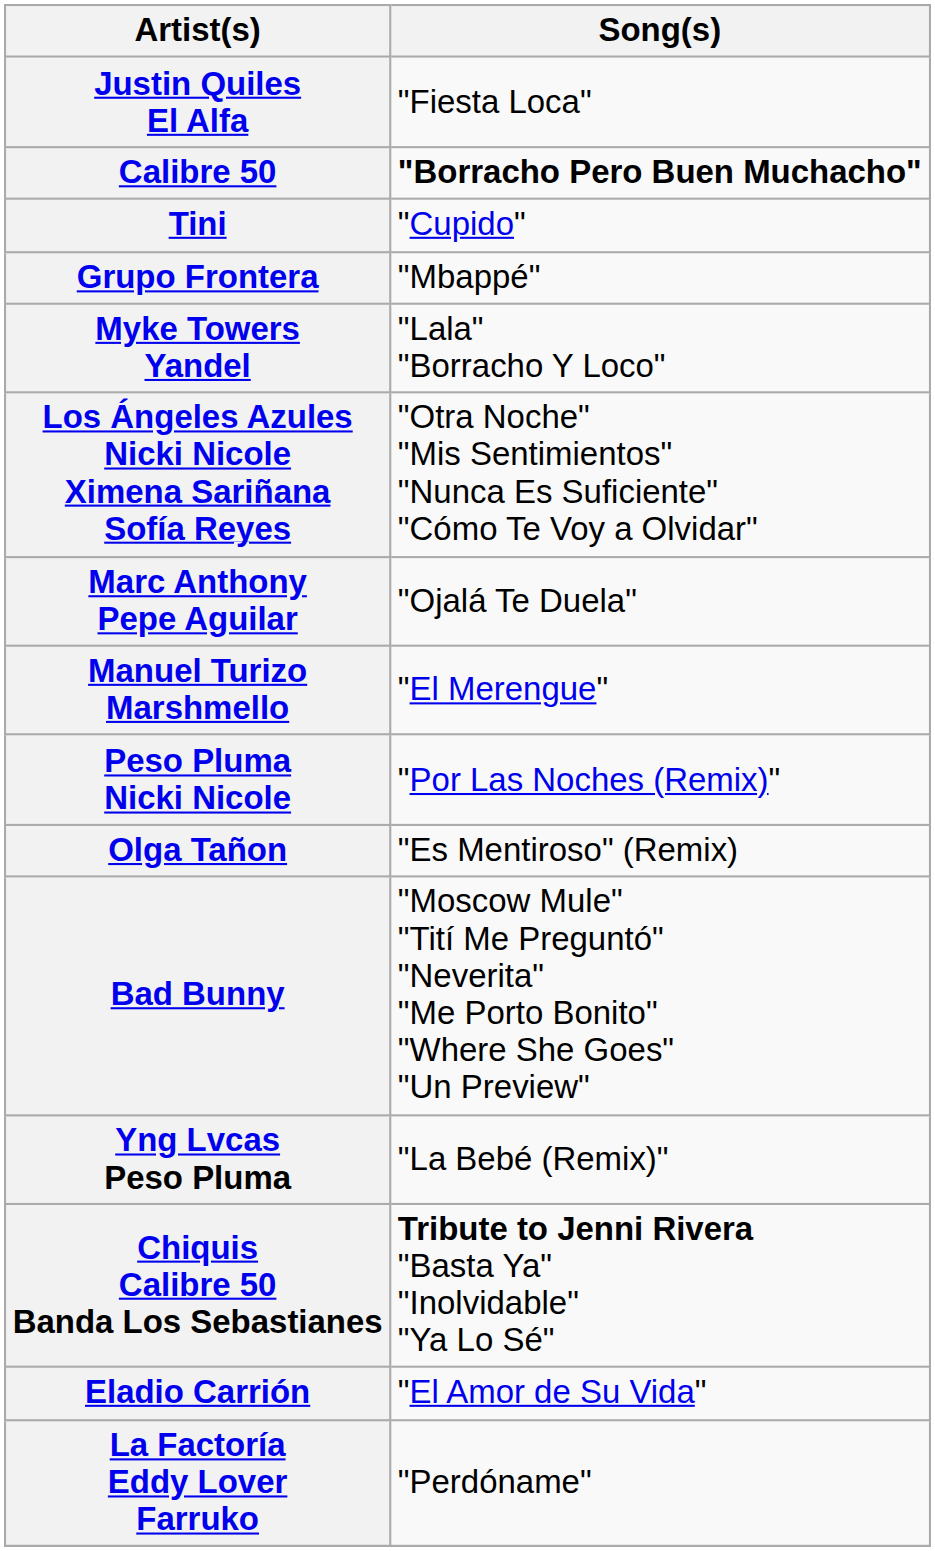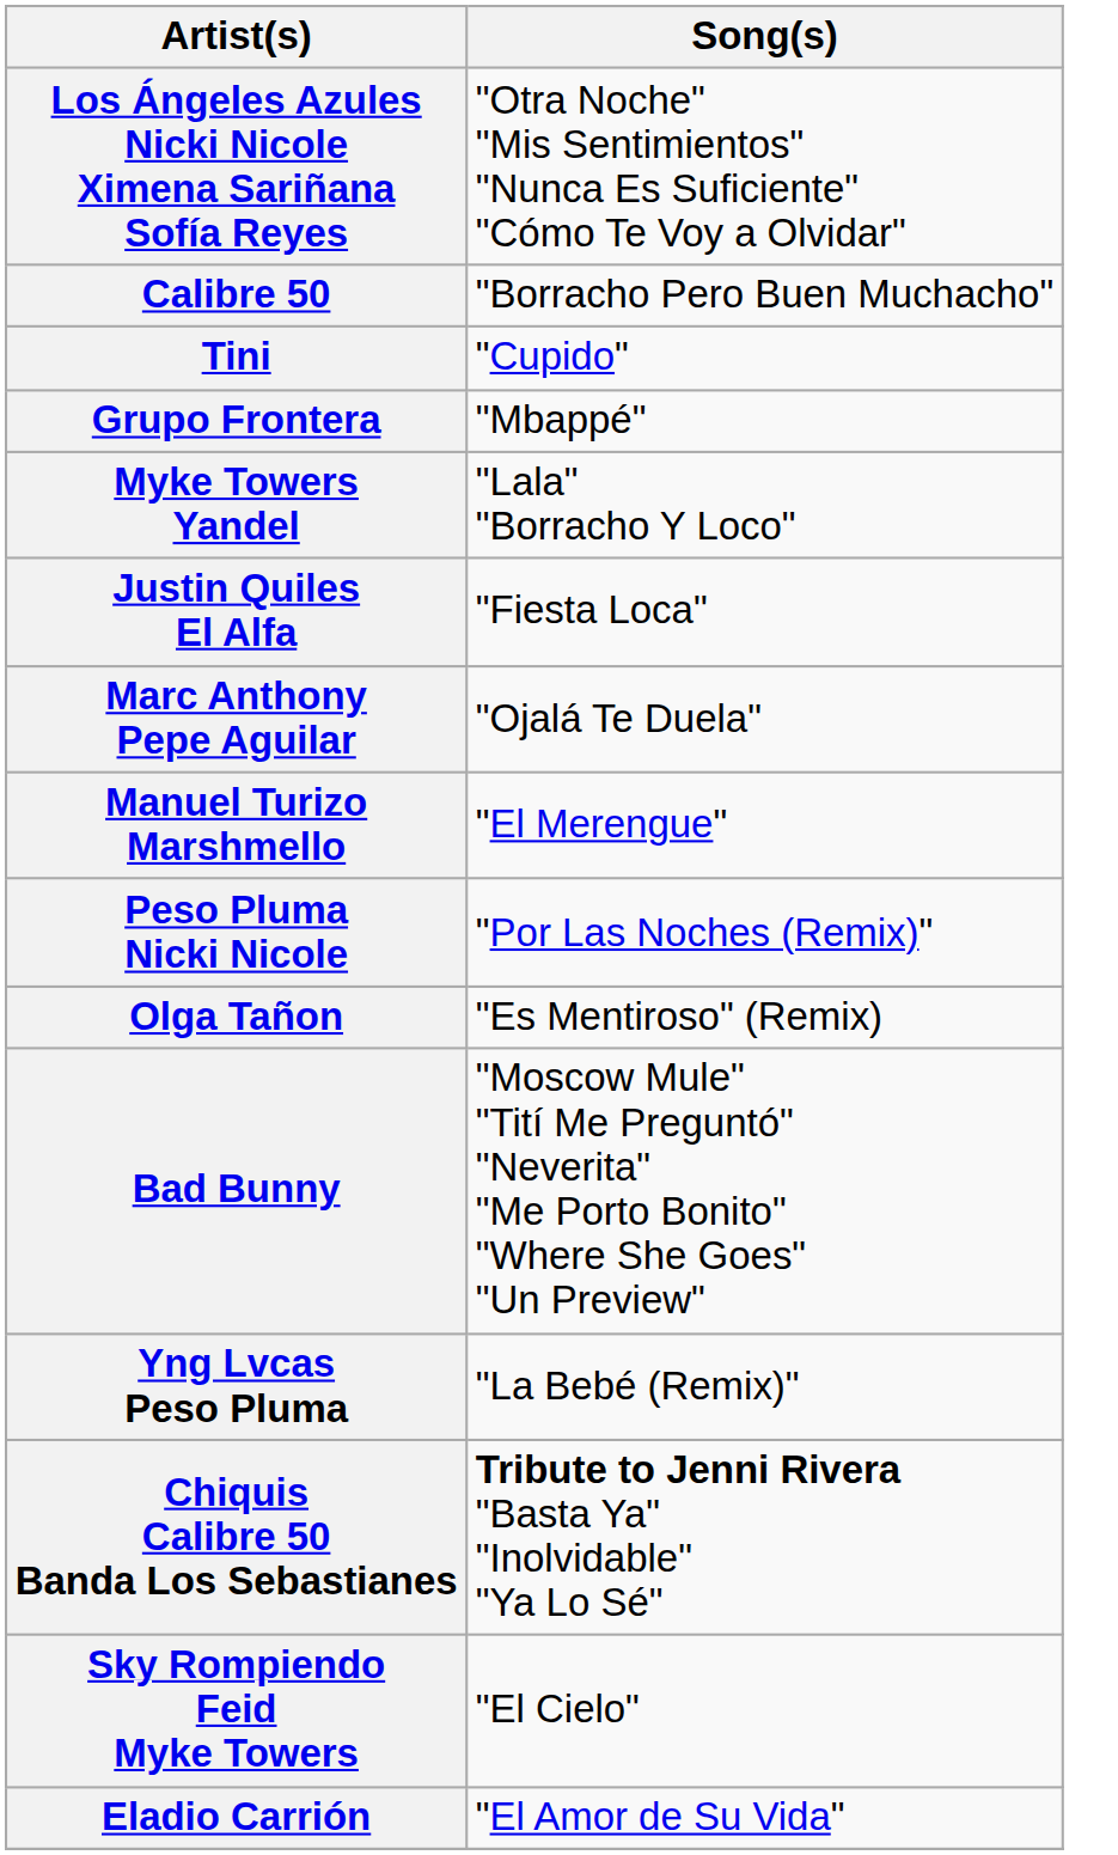 <table class="wikitable plainrowheaders">
 <tr>
 <th scope="col">Artist(s)</th>
 <th scope="col">Song(s)</th>
 </tr>
 <tr>
-<th scope="row"><a href='#'>Justin Quiles</a> <br> <a href='#'>El Alfa</a></th>
-<td>"Fiesta Loca"</td>
+<th scope="row"><a href='#'>Los Ángeles Azules</a> <br> <a href='#'>Nicki Nicole</a> <br> <a href='#'>Ximena Sariñana</a> <br> <a href='#'>Sofía Reyes</a></th>
+<td>"Otra Noche"<br>"Mis Sentimientos"<br>"Nunca Es Suficiente"<br>"Cómo Te Voy a Olvidar"</td>
 </tr>
 <tr>
 <th scope="row"><a href='#'>Calibre 50</a></th>
-<td><strong>"Borracho Pero Buen Muchacho"</strong></td>
+<td>"Borracho Pero Buen Muchacho"</td>
 </tr>
 <tr>
 <th scope="row"><a href='#'>Tini</a></th>
 <td>"<a href='#'>Cupido</a>"</td>
 </tr>
 <tr>
 <th scope="row"><a href='#'>Grupo Frontera</a></th>
 <td>"Mbappé"</td>
 </tr>
 <tr>
 <th scope="row"><a href='#'>Myke Towers</a> <br> <a href='#'>Yandel</a></th>
 <td>"Lala"<br>"Borracho Y Loco"</td>
 </tr>
 <tr>
-<th scope="row"><a href='#'>Los Ángeles Azules</a> <br> <a href='#'>Nicki Nicole</a> <br> <a href='#'>Ximena Sariñana</a> <br> <a href='#'>Sofía Reyes</a></th>
-<td>"Otra Noche"<br>"Mis Sentimientos"<br>"Nunca Es Suficiente"<br>"Cómo Te Voy a Olvidar"</td>
+<th scope="row"><a href='#'>Justin Quiles</a> <br> <a href='#'>El Alfa</a></th>
+<td>"Fiesta Loca"</td>
 </tr>
 <tr>
 <th scope="row"><a href='#'>Marc Anthony</a> <br> <a href='#'>Pepe Aguilar</a></th>
 <td>"Ojalá Te Duela"</td>
 </tr>
 <tr>
 <th scope="row"><a href='#'>Manuel Turizo</a> <br> <a href='#'>Marshmello</a></th>
 <td>"<a href='#'>El Merengue</a>"</td>
 </tr>
 <tr>
 <th scope="row"><a href='#'>Peso Pluma</a> <br> <a href='#'>Nicki Nicole</a></th>
 <td>"<a href='#'>Por Las Noches (Remix)</a>"</td>
 </tr>
 <tr>
 <th scope="row"><a href='#'>Olga Tañon</a></th>
 <td>"Es Mentiroso" (Remix)</td>
 </tr>
 <tr>
 <th scope="row"><a href='#'>Bad Bunny</a></th>
 <td>"Moscow Mule"<br>"Tití Me Preguntó"<br>"Neverita"<br>"Me Porto Bonito"<br>"Where She Goes"<br>"Un Preview"</td>
 </tr>
 <tr>
 <th scope="row"><a href='#'>Yng Lvcas</a> <br> Peso Pluma</th>
 <td>"La Bebé (Remix)"</td>
 </tr>
 <tr>
 <th scope="row"><a href='#'>Chiquis</a> <br> <a href='#'>Calibre 50</a> <br> Banda Los Sebastianes</th>
 <td><strong>Tribute to Jenni Rivera</strong><br>"Basta Ya"<br>"Inolvidable"<br>"Ya Lo Sé"</td>
 </tr>
 <tr>
+<th scope="row"><a href='#'>Sky Rompiendo</a> <br> <a href='#'>Feid</a> <br> <a href='#'>Myke Towers</a></th>
+<td>"El Cielo"</td>
+</tr>
+<tr>
 <th scope="row"><a href='#'>Eladio Carrión</a></th>
 <td>"<a href='#'>El Amor de Su Vida</a>"</td>
 </tr>
 <tr>
-<th scope="row"><a href='#'>La Factoría</a> <br> <a href='#'>Eddy Lover</a> <br> <a href='#'>Farruko</a></th>
-<td>"Perdóname"</td>
-</tr>
-<tr>
 </tr>
 </table>
